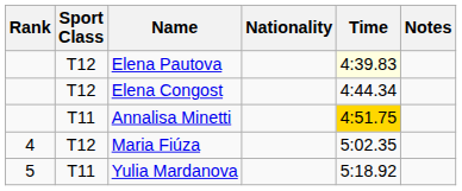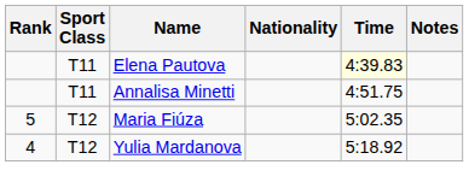 <table class="wikitable sortable" style="text-align:center">
 <tr>
 <th>Rank</th>
 <th>Sport<br>Class</th>
 <th>Name</th>
 <th>Nationality</th>
 <th>Time</th>
 <th>Notes</th>
 </tr>
 <tr>
 <td></td>
-<td>T12</td>
+<td>T11</td>
 <td align=left><a href='#'>Elena Pautova</a></td>
 <td align=left></td>
 <td style="background: lightyellow;">4:39.83</td>
 <td></td>
 </tr>
 <tr>
 <td></td>
-<td>T12</td>
-<td align=left><a href='#'>Elena Congost</a></td>
+<td>T11</td>
+<td align=left><a href='#'>Annalisa Minetti</a></td>
 <td align=left></td>
-<td>4:44.34</td>
+<td>4:51.75</td>
 <td></td>
 </tr>
 <tr>
-<td></td>
-<td>T11</td>
-<td align=left><a href='#'>Annalisa Minetti</a></td>
-<td align=left></td>
-<td style="background: gold;">4:51.75</td>
-<td></td>
-</tr>
-<tr>
-<td>4</td>
+<td>5</td>
 <td>T12</td>
 <td align=left><a href='#'>Maria Fiúza</a></td>
 <td align=left></td>
 <td>5:02.35</td>
 <td></td>
 </tr>
 <tr>
-<td>5</td>
-<td>T11</td>
+<td>4</td>
+<td>T12</td>
 <td align=left><a href='#'>Yulia Mardanova</a></td>
 <td align=left></td>
 <td>5:18.92</td>
 <td></td>
 </tr>
 </table>
